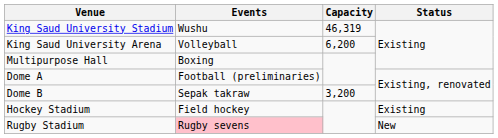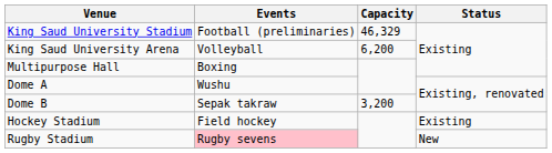 <table class="wikitable">
 <tr>
 <th>Venue</th>
 <th>Events</th>
 <th>Capacity</th>
 <th>Status</th>
 </tr>
 <tr>
 <td><a href='#'>King Saud University Stadium</a></td>
-<td>Wushu</td>
-<td>46,319</td>
+<td>Football (preliminaries)</td>
+<td>46,329</td>
 <td rowspan="3">Existing</td>
 </tr>
 <tr>
 <td>King Saud University Arena</td>
 <td>Volleyball</td>
 <td>6,200</td>
 </tr>
 <tr>
 <td>Multipurpose Hall</td>
 <td>Boxing</td>
 <td rowspan="2"></td>
 </tr>
 <tr>
 <td>Dome A</td>
-<td>Football (preliminaries)</td>
+<td>Wushu</td>
 <td rowspan="2">Existing, renovated</td>
 </tr>
 <tr>
 <td>Dome B</td>
 <td>Sepak takraw</td>
 <td>3,200</td>
 </tr>
 <tr>
 <td>Hockey Stadium</td>
 <td>Field hockey</td>
 <td rowspan="2"></td>
 <td>Existing</td>
 </tr>
 <tr>
 <td>Rugby Stadium</td>
 <td style="background: pink;">Rugby sevens</td>
 <td>New</td>
 </tr>
 </table>
